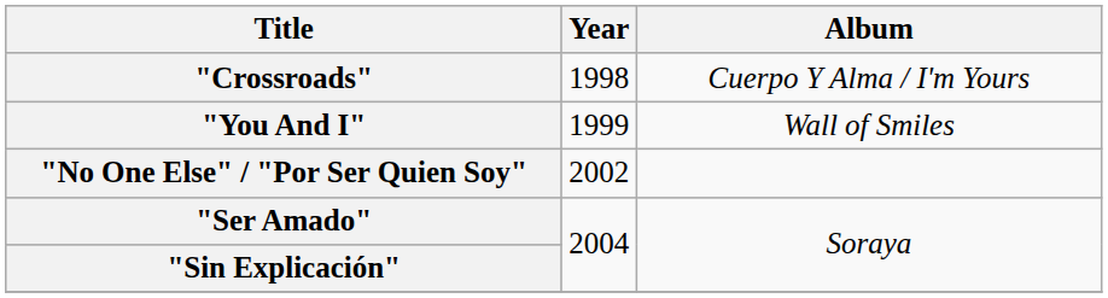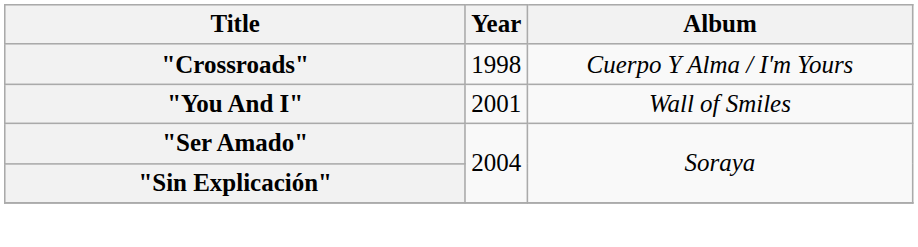 <table class="wikitable plainrowheaders" style="text-align:center;">
 <tr>
 <th scope="col" style="width:18em;">Title</th>
 <th scope="col" style="width:2em;">Year</th>
 <th scope="col" style="width:15em;">Album</th>
 </tr>
 <tr>
 <th scope="row">"Crossroads"</th>
 <td>1998</td>
 <td><em>Cuerpo Y Alma / I'm Yours</em></td>
 </tr>
 <tr>
 <th scope="row">"You And I"</th>
-<td>1999</td>
+<td>2001</td>
 <td><em>Wall of Smiles</em></td>
-</tr>
-<tr>
-<th scope="row">"No One Else" / "Por Ser Quien Soy"</th>
-<td>2002</td>
-<td></td>
 </tr>
 <tr>
 <th scope="row">"Ser Amado"</th>
 <td rowspan="2">2004</td>
 <td rowspan="2"><em>Soraya</em></td>
 </tr>
 <tr>
 <th scope="row">"Sin Explicación"</th>
 </tr>
 <tr>
 </tr>
 </table>
